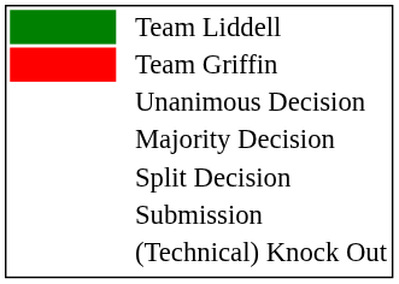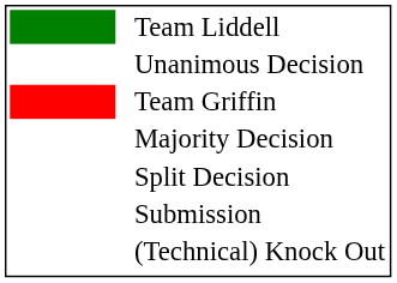 <table style="border:1px solid black;" align=left>
 <tr>
 <td style="background:green; width:40px;"></td>
 <td> </td>
 <td>Team Liddell</td>
 </tr>
 <tr>
+<td style="width:60px;"></td>
+<td> </td>
+<td>Unanimous Decision</td>
+</tr>
+<tr>
 <td style="background:red; width:40px;"></td>
 <td> </td>
 <td>Team Griffin</td>
-</tr>
-<tr>
-<td style="width:60px;"></td>
-<td> </td>
-<td>Unanimous Decision</td>
 </tr>
 <tr>
 <td style="width:60px;"></td>
 <td> </td>
 <td>Majority Decision</td>
 </tr>
 <tr>
 <td style="width:60px;"></td>
 <td> </td>
 <td>Split Decision</td>
 </tr>
 <tr>
 <td style="width:60px;"></td>
 <td> </td>
 <td>Submission</td>
 </tr>
 <tr>
 <td style="width:60px;"></td>
 <td> </td>
 <td>(Technical) Knock Out</td>
 </tr>
 <tr>
 </tr>
 </table>
